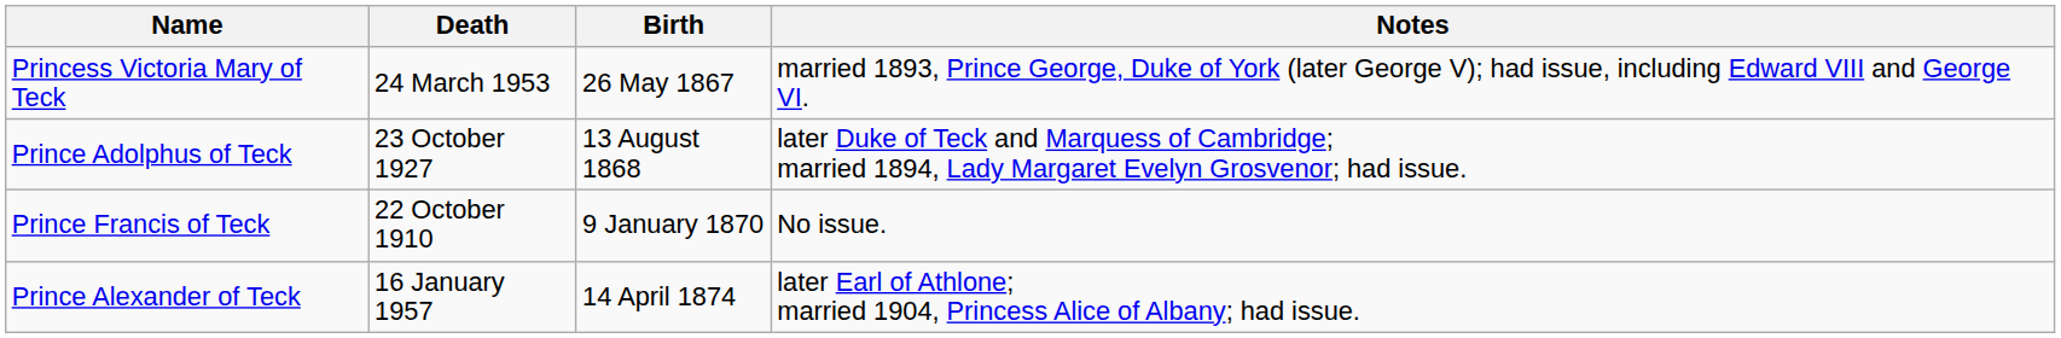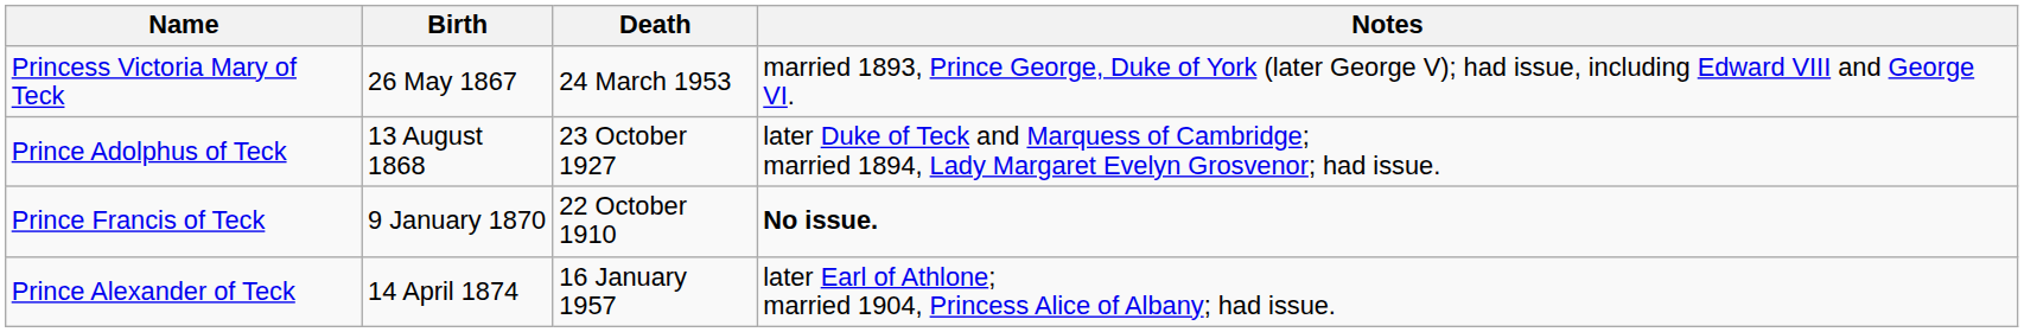 <table class="wikitable">
 <tr>
 <th>Name</th>
+<th>Birth</th>
 <th>Death</th>
-<th>Birth</th>
 <th>Notes</th>
 </tr>
 <tr>
 <td><a href='#'>Princess Victoria Mary of Teck</a></td>
+<td>26 May 1867</td>
 <td>24 March 1953</td>
-<td>26 May 1867</td>
 <td>married 1893, <a href='#'>Prince George, Duke of York</a> (later George V); had issue, including <a href='#'>Edward VIII</a> and <a href='#'>George VI</a>.</td>
 </tr>
 <tr>
 <td><a href='#'>Prince Adolphus of Teck</a></td>
+<td>13 August 1868</td>
 <td>23 October 1927</td>
-<td>13 August 1868</td>
 <td>later <a href='#'>Duke of Teck</a> and <a href='#'>Marquess of Cambridge</a>;<br>married 1894, <a href='#'>Lady Margaret Evelyn Grosvenor</a>; had issue.</td>
 </tr>
 <tr>
 <td><a href='#'>Prince Francis of Teck</a></td>
+<td>9 January 1870</td>
 <td>22 October 1910</td>
-<td>9 January 1870</td>
-<td>No issue.</td>
+<td><strong>No issue.</strong></td>
 </tr>
 <tr>
 <td><a href='#'>Prince Alexander of Teck</a></td>
+<td>14 April 1874</td>
 <td>16 January 1957</td>
-<td>14 April 1874</td>
 <td>later <a href='#'>Earl of Athlone</a>;<br>married 1904, <a href='#'>Princess Alice of Albany</a>; had issue.</td>
 </tr>
 </table>
